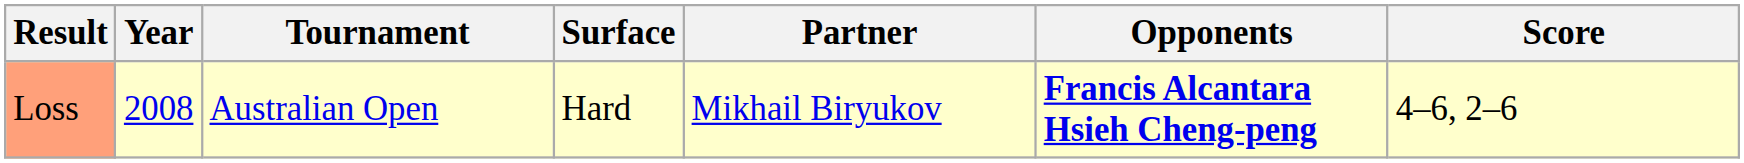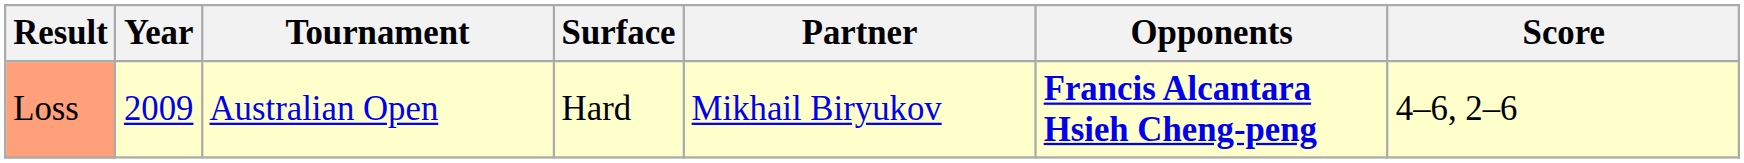 <table class="wikitable" style=font-size:97%>
 <tr>
 <th>Result</th>
 <th>Year</th>
 <th width=150>Tournament</th>
 <th>Surface</th>
 <th width=150>Partner</th>
 <th width=150>Opponents</th>
 <th width=150>Score</th>
 </tr>
 <tr style="background:#ffc;">
 <td bgcolor=FFA07A>Loss</td>
-<td><a href='#'>2008</a></td>
+<td><a href='#'>2009</a></td>
 <td><a href='#'>Australian Open</a></td>
 <td>Hard</td>
 <td> <a href='#'>Mikhail Biryukov</a></td>
 <td><strong> <a href='#'>Francis Alcantara</a><br> <a href='#'>Hsieh Cheng-peng</a></strong></td>
 <td>4–6, 2–6</td>
 </tr>
 </table>
